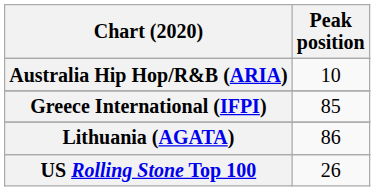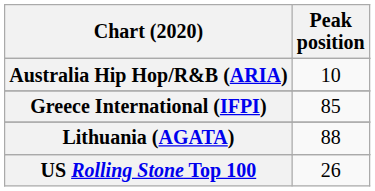 <table class="wikitable sortable plainrowheaders" style="text-align:center">
 <tr>
 <th scope="col">Chart (2020)</th>
 <th scope="col">Peak<br>position</th>
 </tr>
 <tr>
 </tr>
 <tr>
 <th scope="row">Australia Hip Hop/R&B (<a href='#'>ARIA</a>)</th>
 <td>10</td>
 </tr>
 <tr>
 </tr>
 <tr>
 <th scope="row">Greece International (<a href='#'>IFPI</a>)</th>
 <td>85</td>
 </tr>
 <tr>
 </tr>
 <tr>
 <th scope="row">Lithuania (<a href='#'>AGATA</a>)</th>
-<td>86</td>
+<td>88</td>
 </tr>
 <tr>
 </tr>
 <tr>
 </tr>
 <tr>
 </tr>
 <tr>
 </tr>
 <tr>
 </tr>
 <tr>
 </tr>
 <tr>
 </tr>
 <tr>
 <th scope="row">US <a href='#'><em>Rolling Stone</em> Top 100</a></th>
 <td>26</td>
 </tr>
 </table>
